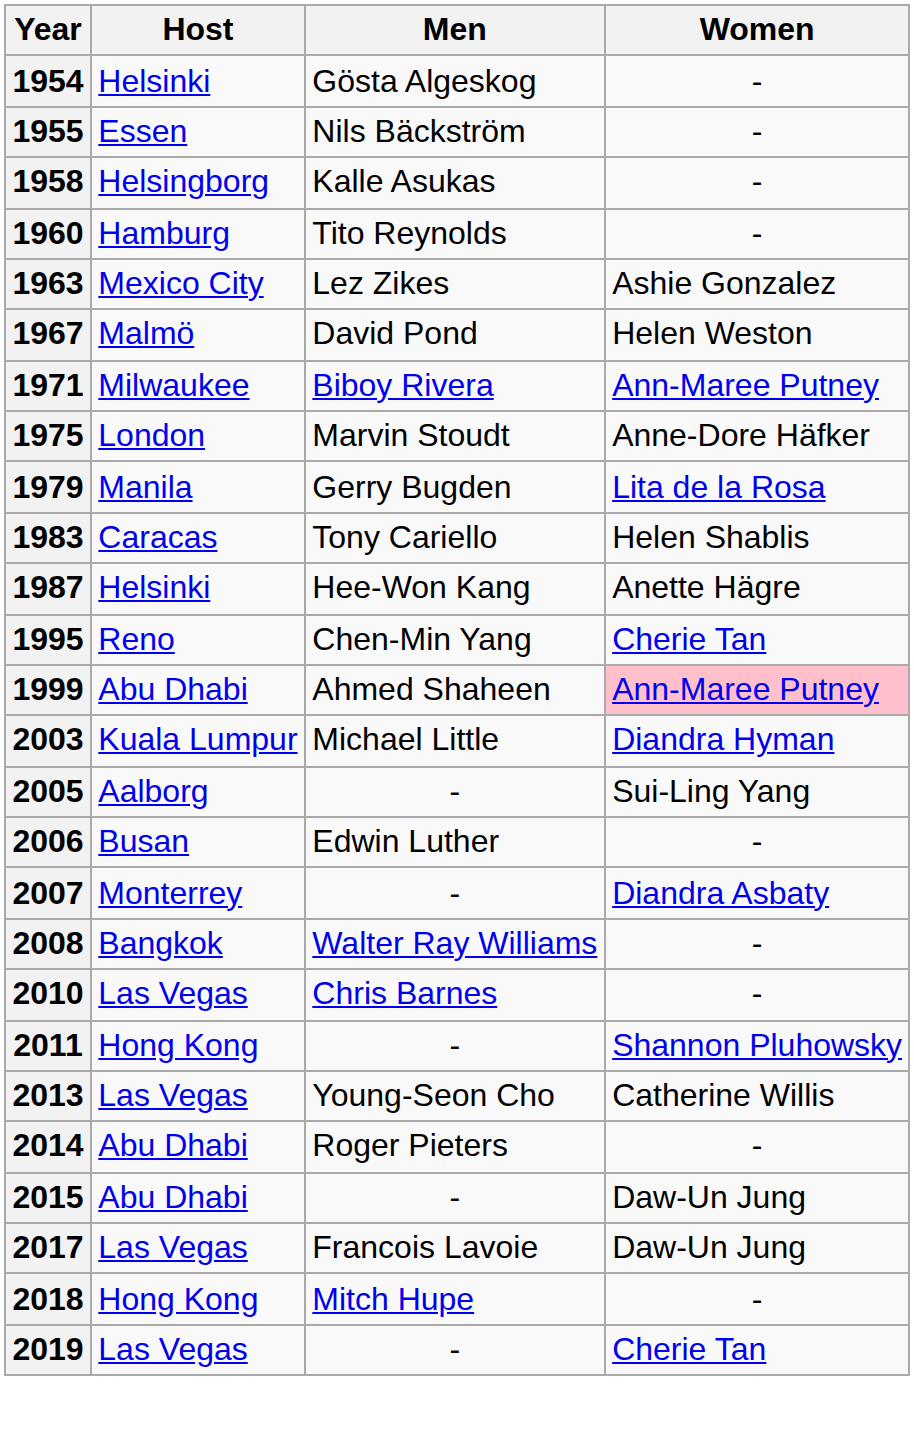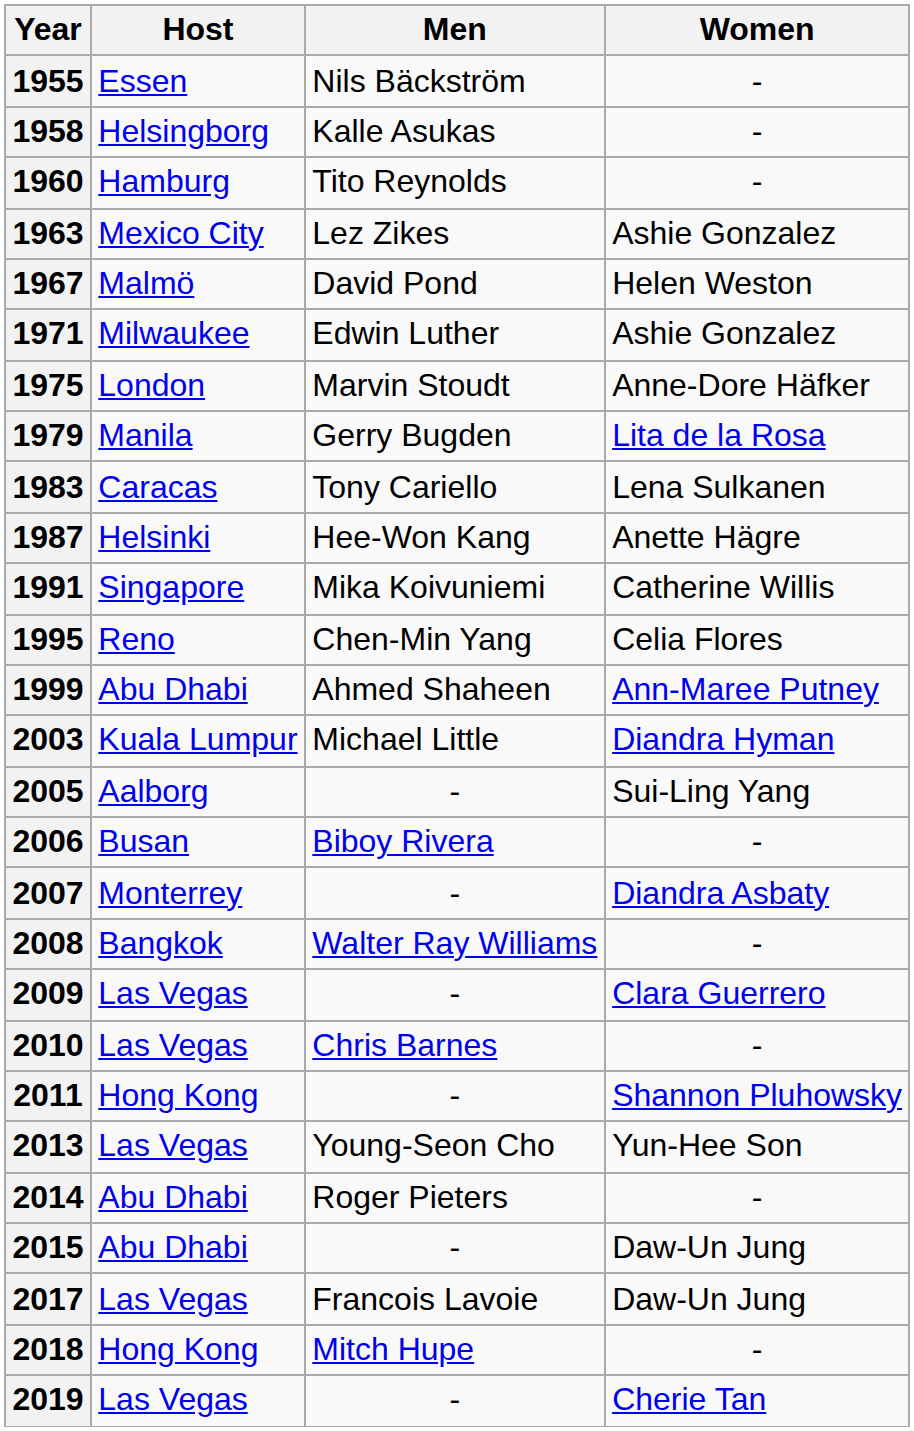 <table class="wikitable">
 <tr>
 <th scope="col">Year</th>
 <th scope="col">Host</th>
 <th scope="col">Men</th>
 <th scope="col">Women</th>
-</tr>
-<tr>
-<th scope="row">1954</th>
-<td><a href='#'>Helsinki</a></td>
-<td> Gösta Algeskog</td>
-<td + style="text-align: center;">-</td>
 </tr>
 <tr>
 <th scope="row">1955</th>
 <td><a href='#'>Essen</a></td>
 <td> Nils Bäckström</td>
 <td + style="text-align: center;">-</td>
 </tr>
 <tr>
 <th scope="row">1958</th>
 <td><a href='#'>Helsingborg</a></td>
 <td> Kalle Asukas</td>
 <td + style="text-align: center;">-</td>
 </tr>
 <tr>
 <th scope="row">1960</th>
 <td><a href='#'>Hamburg</a></td>
 <td> Tito Reynolds</td>
 <td + style="text-align: center;">-</td>
 </tr>
 <tr>
 <th scope="row">1963</th>
 <td><a href='#'>Mexico City</a></td>
 <td> Lez Zikes</td>
 <td> Ashie Gonzalez</td>
 </tr>
 <tr>
 <th scope="row">1967</th>
 <td><a href='#'>Malmö</a></td>
 <td> David Pond</td>
 <td> Helen Weston</td>
 </tr>
 <tr>
 <th scope="row">1971</th>
 <td><a href='#'>Milwaukee</a></td>
-<td> <a href='#'>Biboy Rivera</a></td>
-<td> <a href='#'>Ann-Maree Putney</a></td>
+<td> Edwin Luther</td>
+<td> Ashie Gonzalez</td>
 </tr>
 <tr>
 <th scope="row">1975</th>
 <td><a href='#'>London</a></td>
 <td> Marvin Stoudt</td>
 <td> Anne-Dore Häfker</td>
 </tr>
 <tr>
 <th scope="row">1979</th>
 <td><a href='#'>Manila</a></td>
 <td> Gerry Bugden</td>
 <td> <a href='#'>Lita de la Rosa</a></td>
 </tr>
 <tr>
 <th scope="row">1983</th>
 <td><a href='#'>Caracas</a></td>
 <td> Tony Cariello</td>
-<td> Helen Shablis</td>
+<td> Lena Sulkanen</td>
 </tr>
 <tr>
 <th scope="row">1987</th>
 <td><a href='#'>Helsinki</a></td>
 <td> Hee-Won Kang</td>
 <td> Anette Hägre</td>
 </tr>
 <tr>
+<th scope="row">1991</th>
+<td><a href='#'>Singapore</a></td>
+<td> Mika Koivuniemi</td>
+<td> Catherine Willis</td>
+</tr>
+<tr>
 <th scope="row">1995</th>
 <td><a href='#'>Reno</a></td>
 <td> Chen-Min Yang</td>
-<td> <a href='#'>Cherie Tan</a></td>
+<td> Celia Flores</td>
 </tr>
 <tr>
 <th scope="row">1999</th>
 <td><a href='#'>Abu Dhabi</a></td>
 <td> Ahmed Shaheen</td>
-<td style="background: pink;"> <a href='#'>Ann-Maree Putney</a></td>
+<td> <a href='#'>Ann-Maree Putney</a></td>
 </tr>
 <tr>
 <th scope="row">2003</th>
 <td><a href='#'>Kuala Lumpur</a></td>
 <td> Michael Little</td>
 <td> <a href='#'>Diandra Hyman</a></td>
 </tr>
 <tr>
 <th scope="row">2005</th>
 <td><a href='#'>Aalborg</a></td>
 <td + style="text-align: center;">-</td>
 <td> Sui-Ling Yang</td>
 </tr>
 <tr>
 <th scope="row">2006</th>
 <td><a href='#'>Busan</a></td>
-<td> Edwin Luther</td>
+<td> <a href='#'>Biboy Rivera</a></td>
 <td + style="text-align: center;">-</td>
 </tr>
 <tr>
 <th scope="row">2007</th>
 <td><a href='#'>Monterrey</a></td>
 <td + style="text-align: center;">-</td>
 <td> <a href='#'>Diandra Asbaty</a></td>
 </tr>
 <tr>
 <th scope="row">2008</th>
 <td><a href='#'>Bangkok</a></td>
 <td> <a href='#'>Walter Ray Williams</a></td>
 <td + style="text-align: center;">-</td>
+</tr>
+<tr>
+<th scope="row">2009</th>
+<td><a href='#'>Las Vegas</a></td>
+<td + style="text-align: center;">-</td>
+<td> <a href='#'>Clara Guerrero</a></td>
 </tr>
 <tr>
 <th scope="row">2010</th>
 <td><a href='#'>Las Vegas</a></td>
 <td> <a href='#'>Chris Barnes</a></td>
 <td + style="text-align: center;">-</td>
 </tr>
 <tr>
 <th scope="row">2011</th>
 <td><a href='#'>Hong Kong</a></td>
 <td + style="text-align: center;">-</td>
 <td> <a href='#'>Shannon Pluhowsky</a></td>
 </tr>
 <tr>
 <th scope="row">2013</th>
 <td><a href='#'>Las Vegas</a></td>
 <td> Young-Seon Cho</td>
-<td> Catherine Willis</td>
+<td> Yun-Hee Son</td>
 </tr>
 <tr>
 <th scope="row">2014</th>
 <td><a href='#'>Abu Dhabi</a></td>
 <td> Roger Pieters</td>
 <td + style="text-align: center;">-</td>
 </tr>
 <tr>
 <th scope="row">2015</th>
 <td><a href='#'>Abu Dhabi</a></td>
 <td + style="text-align: center;">-</td>
 <td> Daw-Un Jung</td>
 </tr>
 <tr>
 <th scope="row">2017</th>
 <td><a href='#'>Las Vegas</a></td>
 <td> Francois Lavoie</td>
 <td> Daw-Un Jung</td>
 </tr>
 <tr>
 <th scope="row">2018</th>
 <td><a href='#'>Hong Kong</a></td>
 <td> <a href='#'>Mitch Hupe</a></td>
 <td style="text-align: center;" +>-</td>
 </tr>
 <tr>
 <th scope="row">2019</th>
 <td><a href='#'>Las Vegas</a></td>
 <td + style="text-align: center;">-</td>
 <td> <a href='#'>Cherie Tan</a></td>
 </tr>
 <tr>
 </tr>
 </table>
